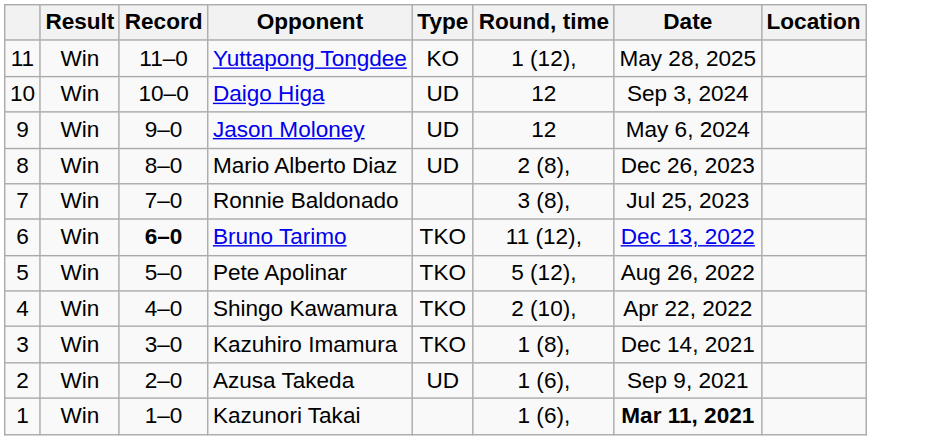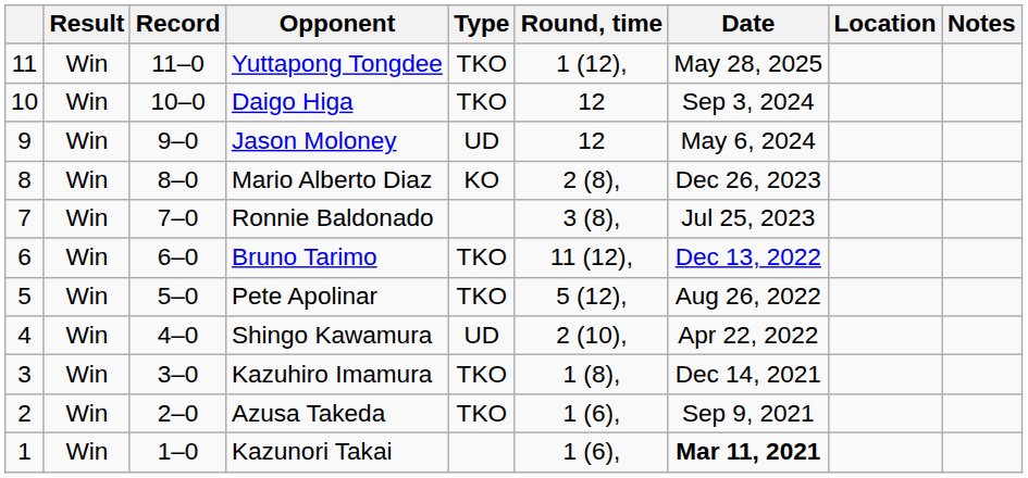 <table class=wikitable style=text-align:center>
 <tr>
 <th></th>
 <th>Result</th>
 <th>Record</th>
 <th>Opponent</th>
 <th>Type</th>
 <th>Round, time</th>
 <th>Date</th>
 <th>Location</th>
+<th>Notes</th>
 </tr>
 <tr>
 <td>11</td>
 <td>Win</td>
 <td>11–0</td>
 <td align=left><a href='#'>Yuttapong Tongdee</a></td>
-<td>KO</td>
+<td>TKO</td>
 <td>1 (12), </td>
 <td>May 28, 2025</td>
+<td align=left></td>
 <td align=left></td>
 </tr>
 <tr>
 <td>10</td>
 <td>Win</td>
 <td>10–0</td>
 <td align=left><a href='#'>Daigo Higa</a></td>
-<td>UD</td>
+<td>TKO</td>
 <td>12</td>
 <td>Sep 3, 2024</td>
+<td align=left></td>
 <td align=left></td>
 </tr>
 <tr>
 <td>9</td>
 <td>Win</td>
 <td>9–0</td>
 <td align=left><a href='#'>Jason Moloney</a></td>
 <td>UD</td>
 <td>12</td>
 <td>May 6, 2024</td>
 <td align=left></td>
+<td align=left></td>
 </tr>
 <tr>
 <td>8</td>
 <td>Win</td>
 <td>8–0</td>
 <td align=left>Mario Alberto Diaz</td>
-<td>UD</td>
+<td>KO</td>
 <td>2 (8), </td>
 <td>Dec 26, 2023</td>
+<td align=left></td>
 <td align=left></td>
 </tr>
 <tr>
 <td>7</td>
 <td>Win</td>
 <td>7–0</td>
 <td align=left>Ronnie Baldonado</td>
 <td></td>
 <td>3 (8), </td>
 <td>Jul 25, 2023</td>
 <td align=left></td>
+<td align=left></td>
 </tr>
 <tr>
 <td>6</td>
 <td>Win</td>
-<td><strong>6–0</strong></td>
+<td>6–0</td>
 <td align=left><a href='#'>Bruno Tarimo</a></td>
 <td>TKO</td>
 <td>11 (12), </td>
 <td><a href='#'>Dec 13, 2022</a></td>
+<td align=left></td>
 <td align=left></td>
 </tr>
 <tr>
 <td>5</td>
 <td>Win</td>
 <td>5–0</td>
 <td align=left>Pete Apolinar</td>
 <td>TKO</td>
 <td>5 (12), </td>
 <td>Aug 26, 2022</td>
 <td align=left></td>
+<td align=left></td>
 </tr>
 <tr>
 <td>4</td>
 <td>Win</td>
 <td>4–0</td>
 <td align=left>Shingo Kawamura</td>
-<td>TKO</td>
+<td>UD</td>
 <td>2 (10), </td>
 <td>Apr 22, 2022</td>
+<td align=left></td>
 <td align=left></td>
 </tr>
 <tr>
 <td>3</td>
 <td>Win</td>
 <td>3–0</td>
 <td align=left>Kazuhiro Imamura</td>
 <td>TKO</td>
 <td>1 (8), </td>
 <td>Dec 14, 2021</td>
 <td align=left></td>
+<td align=left></td>
 </tr>
 <tr>
 <td>2</td>
 <td>Win</td>
 <td>2–0</td>
 <td align=left>Azusa Takeda</td>
-<td>UD</td>
+<td>TKO</td>
 <td>1 (6), </td>
 <td>Sep 9, 2021</td>
+<td align=left></td>
 <td align=left></td>
 </tr>
 <tr>
 <td>1</td>
 <td>Win</td>
 <td>1–0</td>
 <td align=left>Kazunori Takai</td>
 <td></td>
 <td>1 (6), </td>
 <td><strong>Mar 11, 2021</strong></td>
 <td align=left></td>
+<td align=left></td>
 </tr>
 </table>
